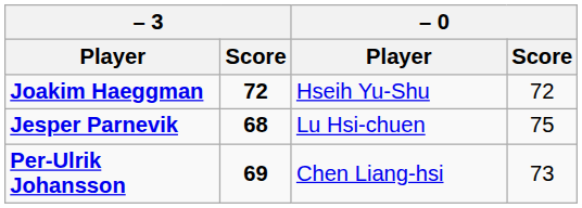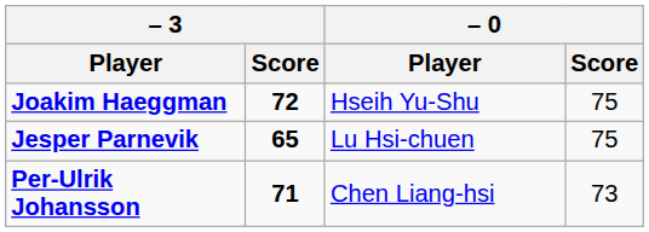 <table class=wikitable>
 <tr>
 <th colspan=2> – 3</th>
 <th colspan=2> – 0</th>
 </tr>
 <tr>
 <th width=150>Player</th>
 <th>Score</th>
 <th width=150>Player</th>
 <th>Score</th>
 </tr>
 <tr>
 <td><strong><a href='#'>Joakim Haeggman</a></strong></td>
 <td align=center><strong>72</strong></td>
 <td><a href='#'>Hseih Yu-Shu</a></td>
-<td align=center>72</td>
+<td align=center>75</td>
 </tr>
 <tr>
 <td><strong><a href='#'>Jesper Parnevik</a></strong></td>
-<td align=center><strong>68</strong></td>
+<td align=center><strong>65</strong></td>
 <td><a href='#'>Lu Hsi-chuen</a></td>
 <td align=center>75</td>
 </tr>
 <tr>
 <td><strong><a href='#'>Per-Ulrik Johansson</a></strong></td>
-<td align=center><strong>69</strong></td>
+<td align=center><strong>71</strong></td>
 <td><a href='#'>Chen Liang-hsi</a></td>
 <td align=center>73</td>
 </tr>
 </table>
